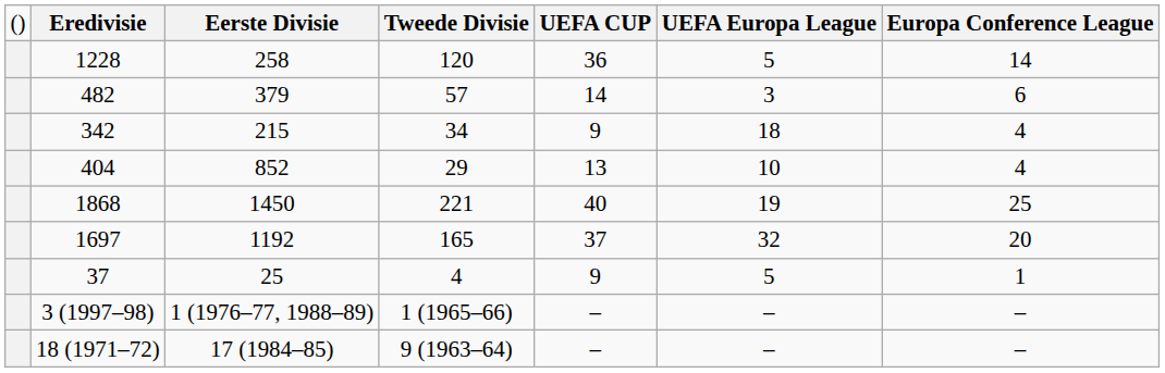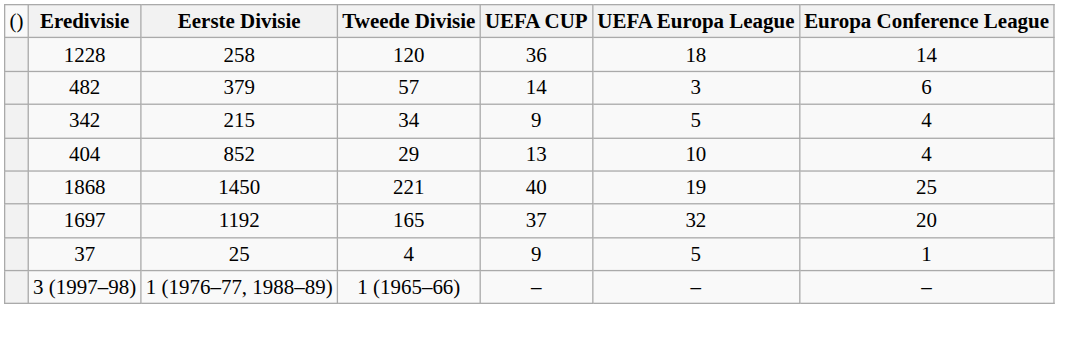 <table class="wikitable" style="text-align:center">
 <tr>
 <td>()</td>
 <th>Eredivisie</th>
 <th>Eerste Divisie</th>
 <th>Tweede Divisie</th>
 <th>UEFA CUP</th>
 <th>UEFA Europa League</th>
 <th>Europa Conference League</th>
 </tr>
 <tr>
 <th></th>
 <td>1228</td>
 <td>258</td>
 <td>120</td>
 <td>36</td>
-<td>5</td>
+<td>18</td>
 <td>14</td>
 </tr>
 <tr>
 <th></th>
 <td>482</td>
 <td>379</td>
 <td>57</td>
 <td>14</td>
 <td>3</td>
 <td>6</td>
 </tr>
 <tr>
 <th></th>
 <td>342</td>
 <td>215</td>
 <td>34</td>
 <td>9</td>
-<td>18</td>
+<td>5</td>
 <td>4</td>
 </tr>
 <tr>
 <th></th>
 <td>404</td>
 <td>852</td>
 <td>29</td>
 <td>13</td>
 <td>10</td>
 <td>4</td>
 </tr>
 <tr>
 <th></th>
 <td>1868</td>
 <td>1450</td>
 <td>221</td>
 <td>40</td>
 <td>19</td>
 <td>25</td>
 </tr>
 <tr>
 <th></th>
 <td>1697</td>
 <td>1192</td>
 <td>165</td>
 <td>37</td>
 <td>32</td>
 <td>20</td>
 </tr>
 <tr>
 <th></th>
 <td>37</td>
 <td>25</td>
 <td>4</td>
 <td>9</td>
 <td>5</td>
 <td>1</td>
 </tr>
 <tr>
 <th></th>
 <td>3 (1997–98)</td>
 <td>1 (1976–77, 1988–89)</td>
 <td>1 (1965–66)</td>
 <td>–</td>
 <td>–</td>
 <td>–</td>
 </tr>
-<tr>
-<th></th>
-<td>18 (1971–72)</td>
-<td>17 (1984–85)</td>
-<td>9 (1963–64)</td>
-<td>–</td>
-<td>–</td>
-<td>–</td>
-</tr>
 </table>
